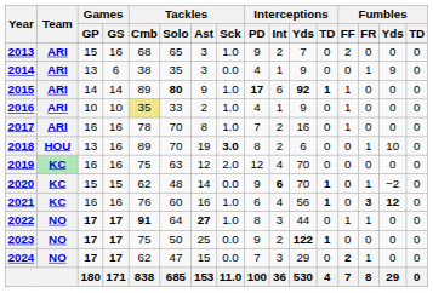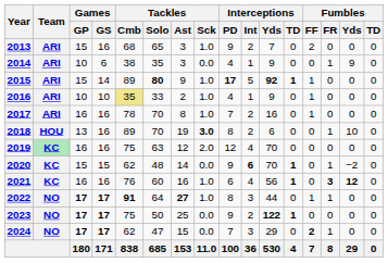 <table class="wikitable" style="text-align:center;">
 <tr>
 <th rowspan="2">Year</th>
 <th rowspan="2">Team</th>
 <th colspan="2">Games</th>
 <th colspan="4">Tackles</th>
 <th colspan="4">Interceptions</th>
 <th colspan="4">Fumbles</th>
 </tr>
 <tr>
 <th>GP</th>
 <th>GS</th>
 <th>Cmb</th>
 <th>Solo</th>
 <th>Ast</th>
 <th>Sck</th>
 <th>PD</th>
 <th>Int</th>
 <th>Yds</th>
 <th>TD</th>
 <th>FF</th>
 <th>FR</th>
 <th>Yds</th>
 <th>TD</th>
 </tr>
 <tr>
 <th><a href='#'>2013</a></th>
 <th><a href='#'>ARI</a></th>
 <td>15</td>
 <td>16</td>
 <td>68</td>
 <td>65</td>
 <td>3</td>
 <td>1.0</td>
 <td>9</td>
 <td>2</td>
 <td>7</td>
 <td>0</td>
 <td>2</td>
 <td>0</td>
 <td>0</td>
 <td>0</td>
 </tr>
 <tr>
 <th><a href='#'>2014</a></th>
 <th><a href='#'>ARI</a></th>
-<td>13</td>
+<td>10</td>
 <td>6</td>
 <td>38</td>
 <td>35</td>
 <td>3</td>
 <td>0.0</td>
 <td>4</td>
 <td>1</td>
 <td>9</td>
 <td>0</td>
 <td>0</td>
 <td>1</td>
 <td>9</td>
 <td>0</td>
 </tr>
 <tr>
 <th><a href='#'>2015</a></th>
 <th><a href='#'>ARI</a></th>
-<td>14</td>
+<td>15</td>
 <td>14</td>
 <td>89</td>
 <td><strong>80</strong></td>
 <td>9</td>
 <td>1.0</td>
 <td><strong>17</strong></td>
-<td>6</td>
+<td>5</td>
 <td><strong>92</strong></td>
 <td><strong>1</strong></td>
 <td>1</td>
 <td>0</td>
 <td>0</td>
 <td>0</td>
 </tr>
 <tr>
 <th><a href='#'>2016</a></th>
 <th><a href='#'>ARI</a></th>
 <td>10</td>
 <td>10</td>
 <td style="background: khaki;">35</td>
 <td>33</td>
 <td>2</td>
 <td>1.0</td>
 <td>4</td>
 <td>1</td>
 <td>9</td>
 <td>0</td>
 <td>1</td>
 <td>0</td>
 <td>0</td>
 <td>0</td>
 </tr>
 <tr>
 <th><a href='#'>2017</a></th>
 <th><a href='#'>ARI</a></th>
 <td>16</td>
 <td>16</td>
 <td>78</td>
 <td>70</td>
 <td>8</td>
 <td>1.0</td>
 <td>7</td>
 <td>2</td>
 <td>16</td>
 <td>0</td>
 <td>1</td>
 <td>0</td>
 <td>0</td>
 <td>0</td>
 </tr>
 <tr>
 <th><a href='#'>2018</a></th>
 <th><a href='#'>HOU</a></th>
 <td>13</td>
 <td>16</td>
 <td>89</td>
 <td>70</td>
 <td>19</td>
 <td><strong>3.0</strong></td>
 <td>8</td>
 <td>2</td>
 <td>6</td>
 <td>0</td>
 <td>0</td>
 <td>1</td>
 <td>10</td>
 <td>0</td>
 </tr>
 <tr>
 <th><a href='#'>2019</a></th>
 <th style="background:#afe6ba; width:3em;"><a href='#'>KC</a></th>
 <td>16</td>
 <td>16</td>
 <td>75</td>
 <td>63</td>
 <td>12</td>
 <td>2.0</td>
 <td>12</td>
 <td>4</td>
 <td>70</td>
 <td>0</td>
 <td>0</td>
 <td>0</td>
 <td>0</td>
 <td>0</td>
 </tr>
 <tr>
 <th><a href='#'>2020</a></th>
 <th><a href='#'>KC</a></th>
 <td>15</td>
 <td>15</td>
 <td>62</td>
 <td>48</td>
 <td>14</td>
 <td>0.0</td>
 <td>9</td>
 <td><strong>6</strong></td>
 <td>70</td>
 <td><strong>1</strong></td>
 <td>0</td>
 <td>1</td>
 <td>−2</td>
 <td>0</td>
 </tr>
 <tr>
 <th><a href='#'>2021</a></th>
 <th><a href='#'>KC</a></th>
 <td>16</td>
 <td>16</td>
 <td>76</td>
 <td>60</td>
 <td>16</td>
 <td>1.0</td>
 <td>6</td>
 <td>4</td>
 <td>56</td>
 <td><strong>1</strong></td>
 <td>0</td>
 <td><strong>3</strong></td>
 <td><strong>12</strong></td>
 <td>0</td>
 </tr>
 <tr>
 <th><a href='#'>2022</a></th>
 <th><a href='#'>NO</a></th>
 <td><strong>17</strong></td>
 <td><strong>17</strong></td>
 <td><strong>91</strong></td>
 <td>64</td>
 <td><strong>27</strong></td>
 <td>1.0</td>
 <td>8</td>
 <td>3</td>
 <td>44</td>
 <td>0</td>
 <td>1</td>
 <td>1</td>
 <td>0</td>
 <td>0</td>
 </tr>
 <tr>
 <th><a href='#'>2023</a></th>
 <th><a href='#'>NO</a></th>
 <td><strong>17</strong></td>
 <td><strong>17</strong></td>
 <td>75</td>
 <td>50</td>
 <td>25</td>
 <td>0.0</td>
 <td>9</td>
 <td>2</td>
 <td><strong>122</strong></td>
 <td><strong>1</strong></td>
 <td>0</td>
 <td>0</td>
 <td>0</td>
 <td>0</td>
 </tr>
 <tr>
 <th><a href='#'>2024</a></th>
 <th><a href='#'>NO</a></th>
 <td><strong>17</strong></td>
 <td><strong>17</strong></td>
 <td>62</td>
 <td>47</td>
 <td>15</td>
 <td>0.0</td>
 <td>7</td>
 <td>3</td>
 <td>29</td>
 <td>0</td>
 <td><strong>2</strong></td>
 <td>1</td>
 <td>0</td>
 <td>0</td>
 </tr>
 <tr>
 <th colspan="2"></th>
 <th>180</th>
 <th>171</th>
 <th>838</th>
 <th>685</th>
 <th>153</th>
 <th>11.0</th>
 <th>100</th>
 <th>36</th>
 <th>530</th>
 <th>4</th>
 <th>7</th>
 <th>8</th>
 <th>29</th>
 <th>0</th>
 </tr>
 </table>
